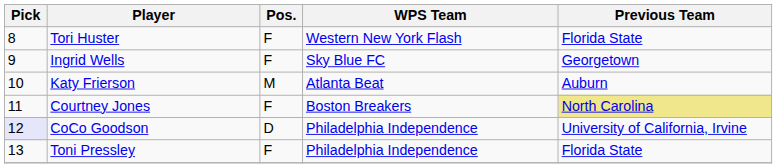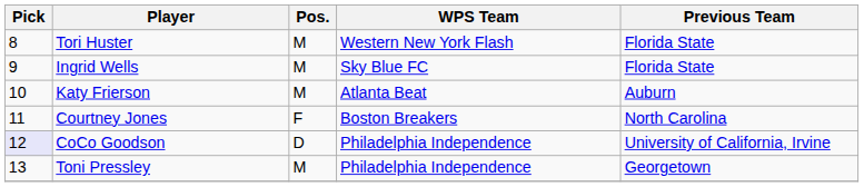 <table class="wikitable">
 <tr>
 <th width="5%">Pick</th>
 <th width="25%">Player</th>
 <th width="5%">Pos.</th>
 <th width="30%">WPS Team</th>
 <th width="25%">Previous Team</th>
 </tr>
 <tr>
 <td>8</td>
 <td><a href='#'>Tori Huster</a></td>
-<td>F</td>
+<td>M</td>
 <td><a href='#'>Western New York Flash</a></td>
 <td><a href='#'>Florida State</a></td>
 </tr>
 <tr>
 <td>9</td>
 <td><a href='#'>Ingrid Wells</a></td>
-<td>F</td>
+<td>M</td>
 <td><a href='#'>Sky Blue FC</a></td>
-<td><a href='#'>Georgetown</a></td>
+<td><a href='#'>Florida State</a></td>
 </tr>
 <tr>
 <td>10</td>
 <td><a href='#'>Katy Frierson</a></td>
 <td>M</td>
 <td><a href='#'>Atlanta Beat</a></td>
 <td><a href='#'>Auburn</a></td>
 </tr>
 <tr>
 <td>11</td>
 <td><a href='#'>Courtney Jones</a></td>
 <td>F</td>
 <td><a href='#'>Boston Breakers</a></td>
-<td style="background: khaki;"><a href='#'>North Carolina</a></td>
+<td><a href='#'>North Carolina</a></td>
 </tr>
 <tr>
 <td style="background: lavender;">12</td>
 <td><a href='#'>CoCo Goodson</a></td>
 <td>D</td>
 <td><a href='#'>Philadelphia Independence</a></td>
 <td><a href='#'>University of California, Irvine</a></td>
 </tr>
 <tr>
 <td>13</td>
 <td><a href='#'>Toni Pressley</a></td>
-<td>F</td>
+<td>M</td>
 <td><a href='#'>Philadelphia Independence</a></td>
-<td><a href='#'>Florida State</a></td>
+<td><a href='#'>Georgetown</a></td>
 </tr>
 <tr>
 </tr>
 </table>
